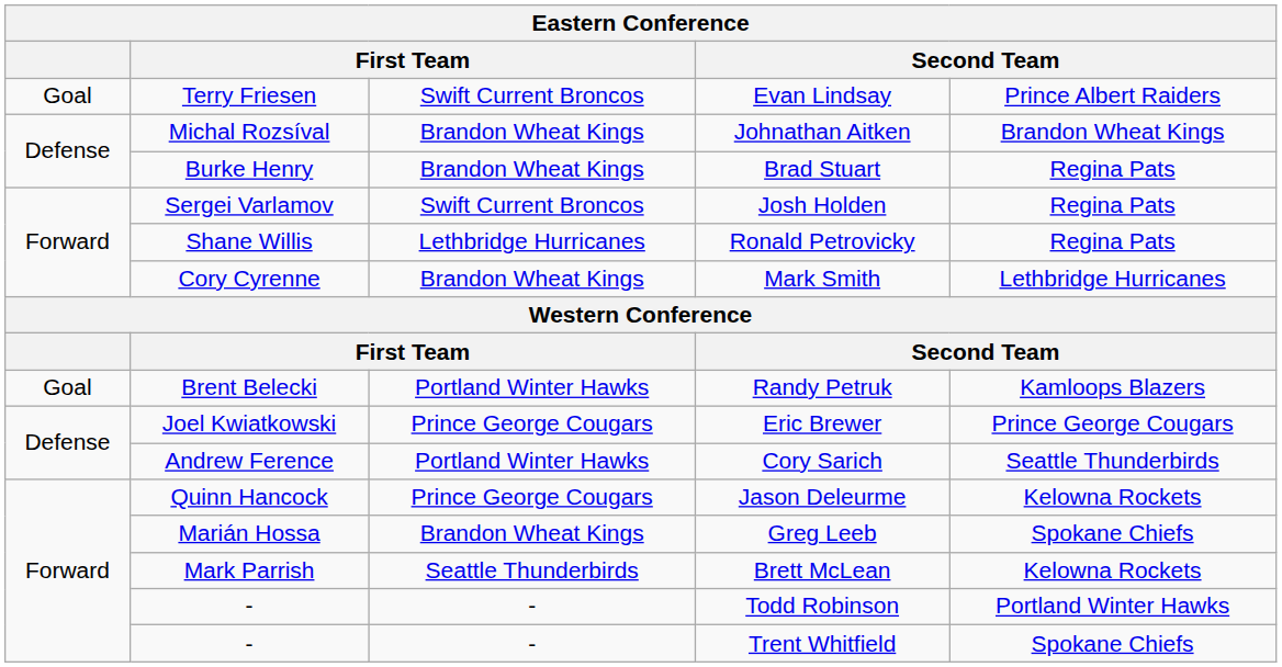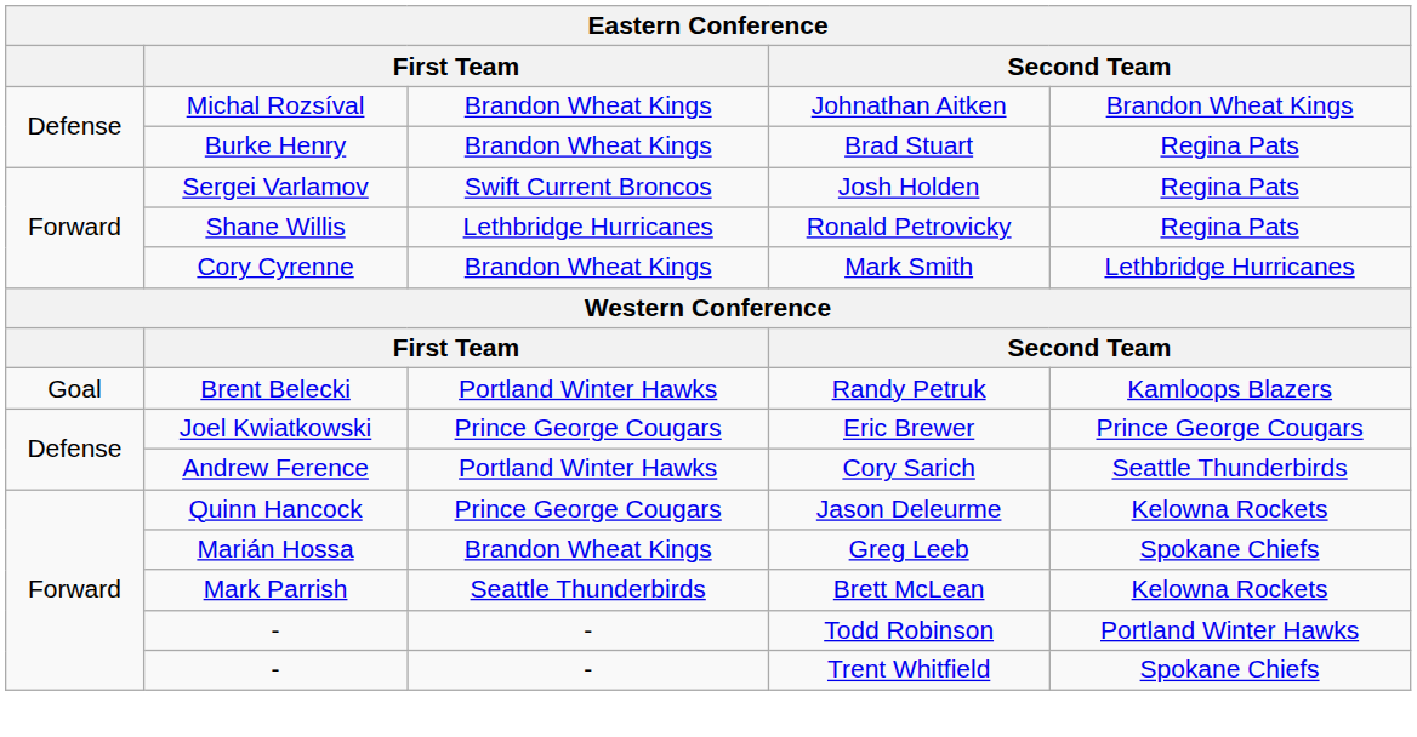 <table class="wikitable" style="text-align:center;" width="70%">
 <tr>
 <th colspan="5">Eastern Conference</th>
 </tr>
 <tr>
 <th></th>
 <th colspan="2">First Team</th>
 <th colspan="2">Second Team</th>
-</tr>
-<tr>
-<td>Goal</td>
-<td><a href='#'>Terry Friesen</a></td>
-<td><a href='#'>Swift Current Broncos</a></td>
-<td><a href='#'>Evan Lindsay</a></td>
-<td><a href='#'>Prince Albert Raiders</a></td>
 </tr>
 <tr>
 <td rowspan="2">Defense</td>
 <td><a href='#'>Michal Rozsíval</a></td>
 <td><a href='#'>Brandon Wheat Kings</a></td>
 <td><a href='#'>Johnathan Aitken</a></td>
 <td><a href='#'>Brandon Wheat Kings</a></td>
 </tr>
 <tr>
 <td><a href='#'>Burke Henry</a></td>
 <td><a href='#'>Brandon Wheat Kings</a></td>
 <td><a href='#'>Brad Stuart</a></td>
 <td><a href='#'>Regina Pats</a></td>
 </tr>
 <tr>
 <td rowspan="3">Forward</td>
 <td><a href='#'>Sergei Varlamov</a></td>
 <td><a href='#'>Swift Current Broncos</a></td>
 <td><a href='#'>Josh Holden</a></td>
 <td><a href='#'>Regina Pats</a></td>
 </tr>
 <tr>
 <td><a href='#'>Shane Willis</a></td>
 <td><a href='#'>Lethbridge Hurricanes</a></td>
 <td><a href='#'>Ronald Petrovicky</a></td>
 <td><a href='#'>Regina Pats</a></td>
 </tr>
 <tr>
 <td><a href='#'>Cory Cyrenne</a></td>
 <td><a href='#'>Brandon Wheat Kings</a></td>
 <td><a href='#'>Mark Smith</a></td>
 <td><a href='#'>Lethbridge Hurricanes</a></td>
 </tr>
 <tr>
 <th colspan="5">Western Conference</th>
 </tr>
 <tr>
 <th></th>
 <th colspan="2">First Team</th>
 <th colspan="2">Second Team</th>
 </tr>
 <tr>
 <td>Goal</td>
 <td><a href='#'>Brent Belecki</a></td>
 <td><a href='#'>Portland Winter Hawks</a></td>
 <td><a href='#'>Randy Petruk</a></td>
 <td><a href='#'>Kamloops Blazers</a></td>
 </tr>
 <tr>
 <td rowspan="2">Defense</td>
 <td><a href='#'>Joel Kwiatkowski</a></td>
 <td><a href='#'>Prince George Cougars</a></td>
 <td><a href='#'>Eric Brewer</a></td>
 <td><a href='#'>Prince George Cougars</a></td>
 </tr>
 <tr>
 <td><a href='#'>Andrew Ference</a></td>
 <td><a href='#'>Portland Winter Hawks</a></td>
 <td><a href='#'>Cory Sarich</a></td>
 <td><a href='#'>Seattle Thunderbirds</a></td>
 </tr>
 <tr>
 <td rowspan="5">Forward</td>
 <td><a href='#'>Quinn Hancock</a></td>
 <td><a href='#'>Prince George Cougars</a></td>
 <td><a href='#'>Jason Deleurme</a></td>
 <td><a href='#'>Kelowna Rockets</a></td>
 </tr>
 <tr>
 <td><a href='#'>Marián Hossa</a></td>
 <td><a href='#'>Brandon Wheat Kings</a></td>
 <td><a href='#'>Greg Leeb</a></td>
 <td><a href='#'>Spokane Chiefs</a></td>
 </tr>
 <tr>
 <td><a href='#'>Mark Parrish</a></td>
 <td><a href='#'>Seattle Thunderbirds</a></td>
 <td><a href='#'>Brett McLean</a></td>
 <td><a href='#'>Kelowna Rockets</a></td>
 </tr>
 <tr>
 <td>-</td>
 <td>-</td>
 <td><a href='#'>Todd Robinson</a></td>
 <td><a href='#'>Portland Winter Hawks</a></td>
 </tr>
 <tr>
 <td>-</td>
 <td>-</td>
 <td><a href='#'>Trent Whitfield</a></td>
 <td><a href='#'>Spokane Chiefs</a></td>
 </tr>
 </table>
